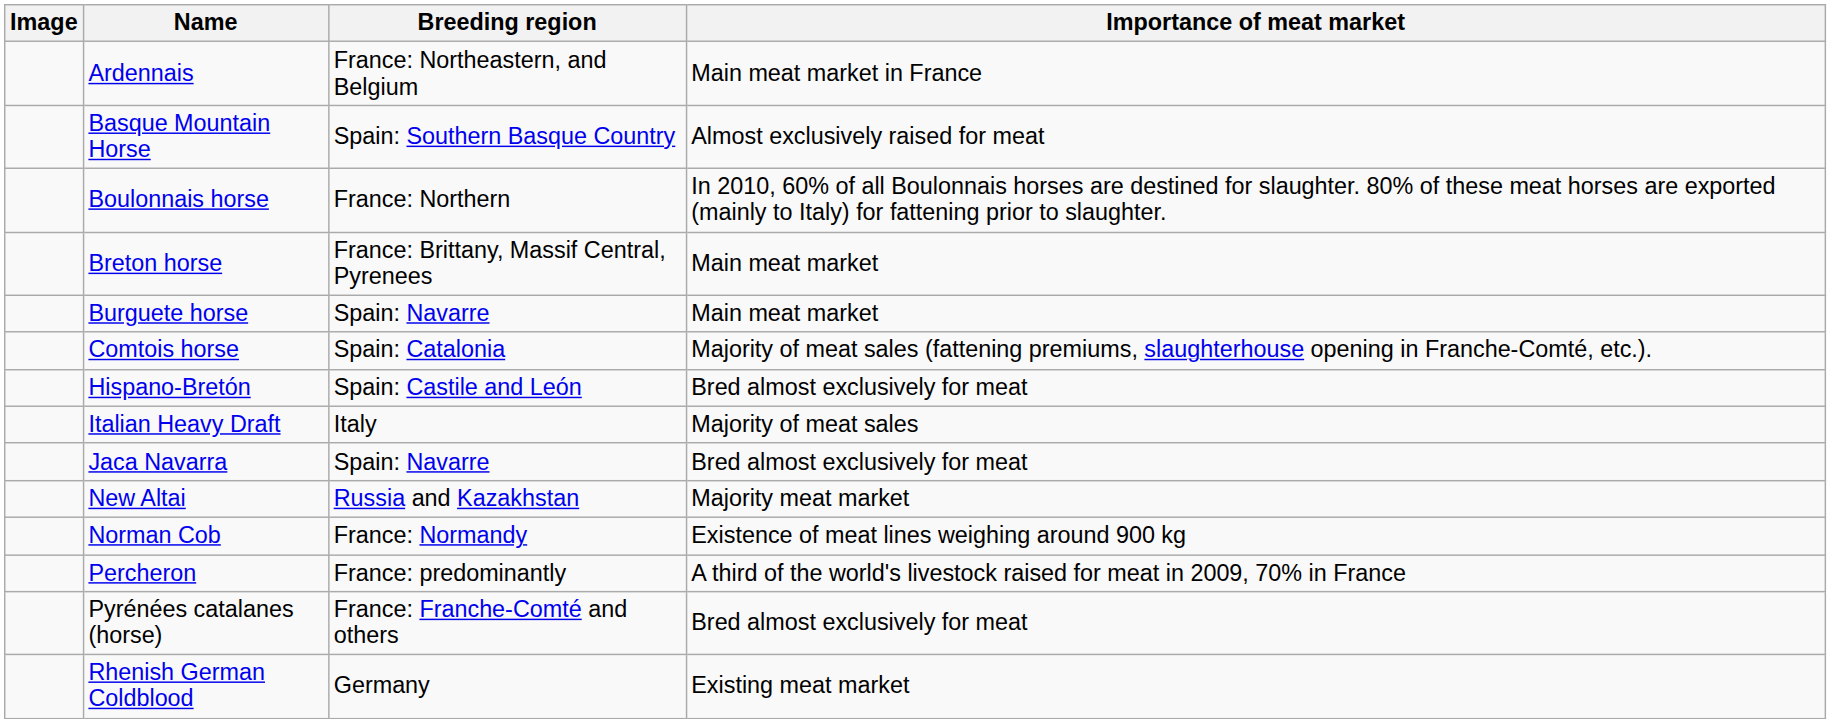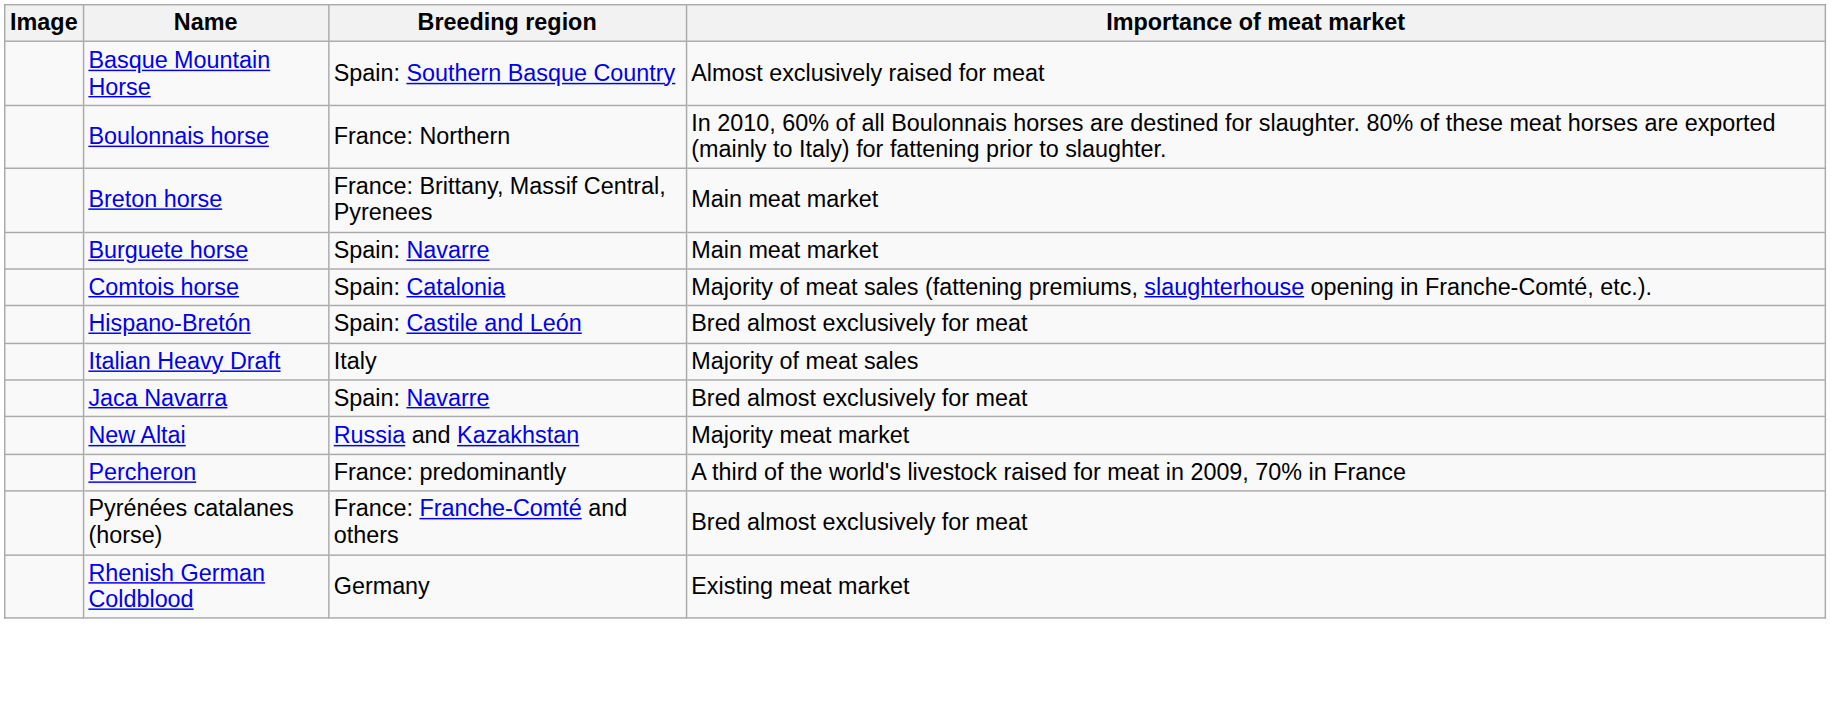 <table class="wikitable sortable">
 <tr>
 <th class="unsortable">Image</th>
 <th>Name</th>
 <th>Breeding region</th>
 <th class="unsortable">Importance of meat market</th>
-</tr>
-<tr>
-<td></td>
-<td><a href='#'>Ardennais</a></td>
-<td>France: Northeastern, and Belgium</td>
-<td>Main meat market in France</td>
 </tr>
 <tr>
 <td></td>
 <td><a href='#'>Basque Mountain Horse</a></td>
 <td>Spain: <a href='#'>Southern Basque Country</a></td>
 <td>Almost exclusively raised for meat</td>
 </tr>
 <tr>
 <td></td>
 <td><a href='#'>Boulonnais horse</a></td>
 <td>France: Northern</td>
 <td>In 2010, 60% of all Boulonnais horses are destined for slaughter. 80% of these meat horses are exported (mainly to Italy) for fattening prior to slaughter.</td>
 </tr>
 <tr>
 <td></td>
 <td><a href='#'>Breton horse</a></td>
 <td>France: Brittany, Massif Central, Pyrenees</td>
 <td>Main meat market</td>
 </tr>
 <tr>
 <td></td>
 <td><a href='#'>Burguete horse</a></td>
 <td>Spain: <a href='#'>Navarre</a></td>
 <td>Main meat market</td>
 </tr>
 <tr>
 <td></td>
 <td><a href='#'>Comtois horse</a></td>
 <td>Spain: <a href='#'>Catalonia</a></td>
 <td>Majority of meat sales (fattening premiums, <a href='#'>slaughterhouse</a> opening in Franche-Comté, etc.).</td>
 </tr>
 <tr>
 <td></td>
 <td><a href='#'>Hispano-Bretón</a></td>
 <td>Spain: <a href='#'>Castile and León</a></td>
 <td>Bred almost exclusively for meat</td>
 </tr>
 <tr>
 <td></td>
 <td><a href='#'>Italian Heavy Draft</a></td>
 <td>Italy</td>
 <td>Majority of meat sales</td>
 </tr>
 <tr>
 <td></td>
 <td><a href='#'>Jaca Navarra</a></td>
 <td>Spain: <a href='#'>Navarre</a></td>
 <td>Bred almost exclusively for meat</td>
 </tr>
 <tr>
 <td></td>
 <td><a href='#'>New Altai</a></td>
 <td><a href='#'>Russia</a> and <a href='#'>Kazakhstan</a></td>
 <td>Majority meat market</td>
 </tr>
 <tr>
 <td></td>
-<td><a href='#'>Norman Cob</a></td>
-<td>France: <a href='#'>Normandy</a></td>
-<td>Existence of meat lines weighing around 900 kg</td>
-</tr>
-<tr>
-<td></td>
 <td><a href='#'>Percheron</a></td>
 <td>France: predominantly</td>
 <td>A third of the world's livestock raised for meat in 2009, 70% in France</td>
 </tr>
 <tr>
 <td></td>
 <td>Pyrénées catalanes (horse)</td>
 <td>France: <a href='#'>Franche-Comté</a> and others</td>
 <td>Bred almost exclusively for meat</td>
 </tr>
 <tr>
 <td></td>
 <td><a href='#'>Rhenish German Coldblood</a></td>
 <td>Germany</td>
 <td>Existing meat market</td>
 </tr>
 </table>
